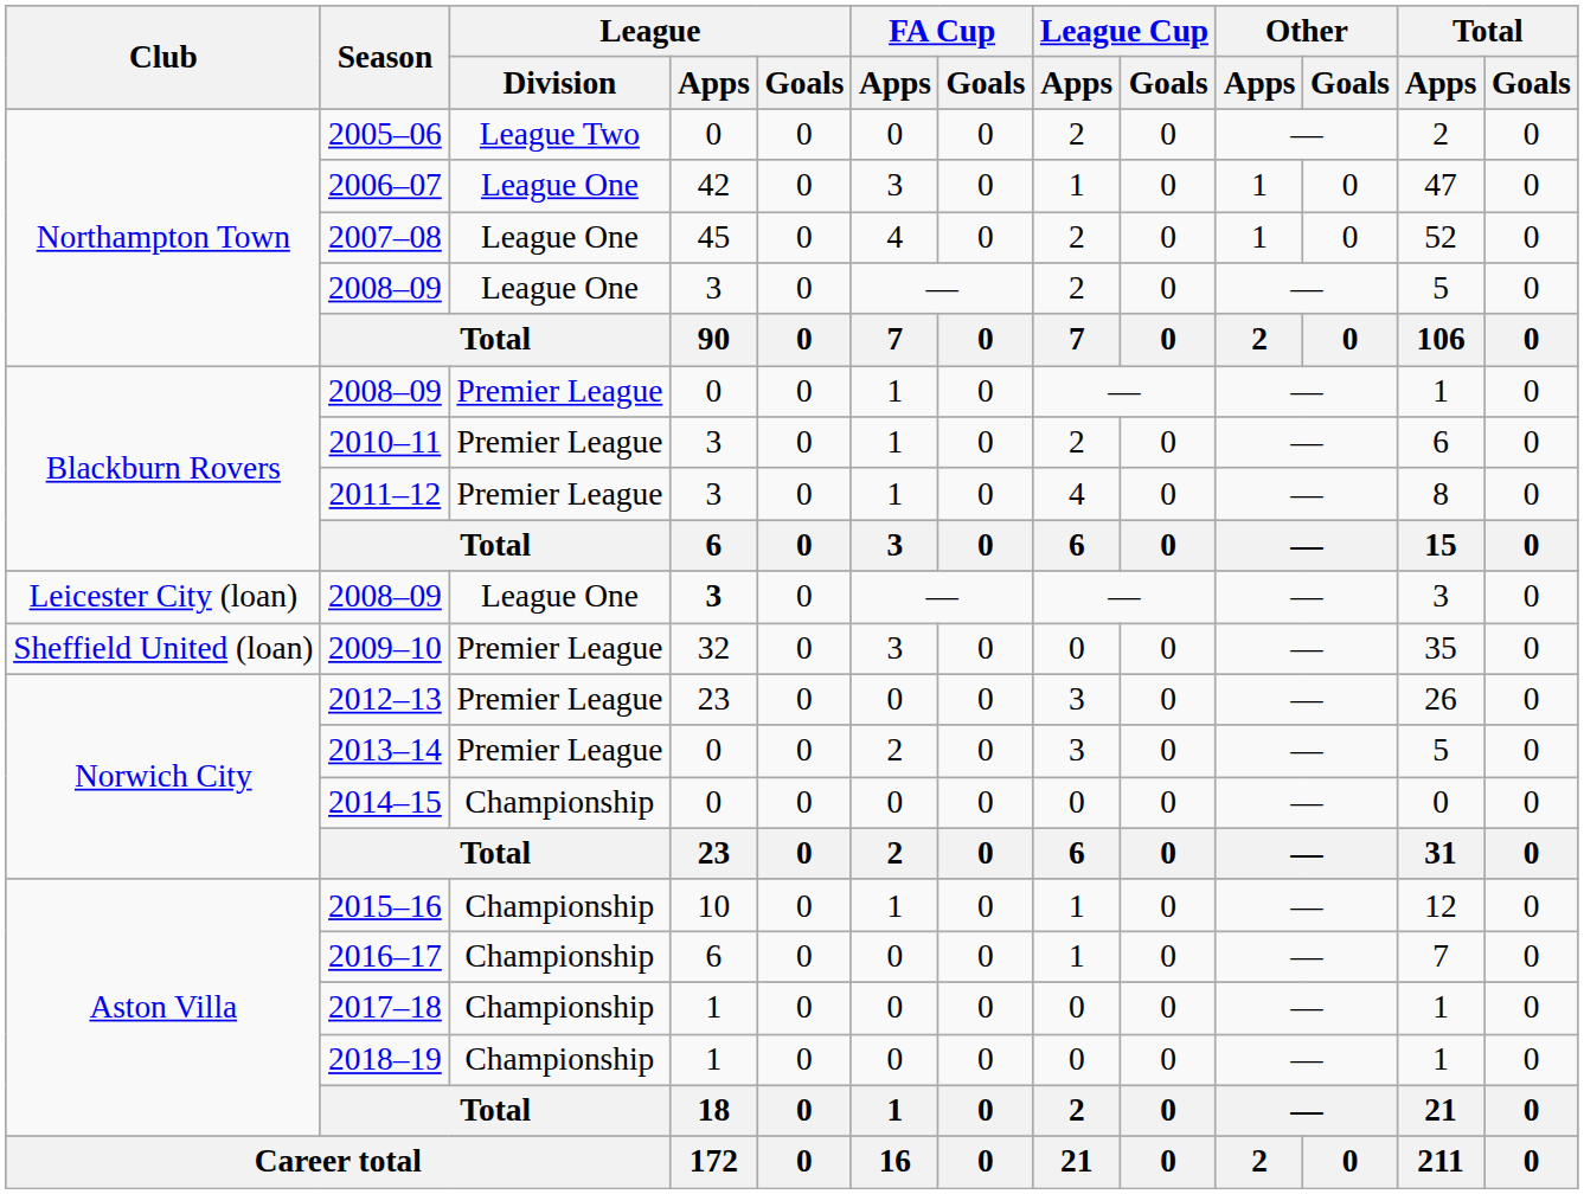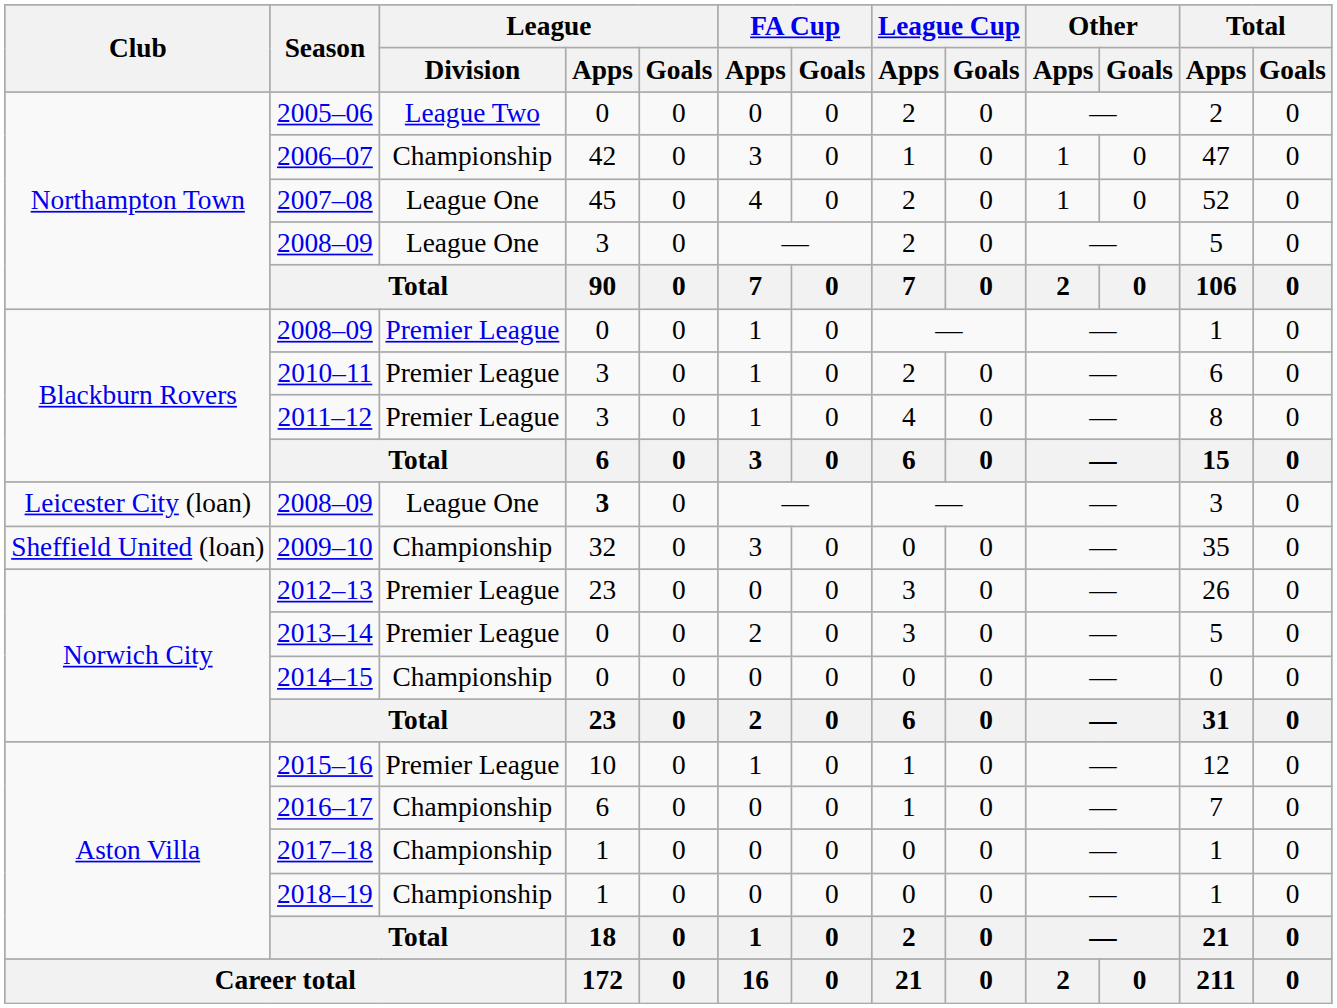 <table class="wikitable" style="text-align:center">
 <tr>
 <th rowspan="2">Club</th>
 <th rowspan="2">Season</th>
 <th colspan="3">League</th>
 <th colspan="2"><a href='#'>FA Cup</a></th>
 <th colspan="2"><a href='#'>League Cup</a></th>
 <th colspan="2">Other</th>
 <th colspan="2">Total</th>
 </tr>
 <tr>
 <th>Division</th>
 <th>Apps</th>
 <th>Goals</th>
 <th>Apps</th>
 <th>Goals</th>
 <th>Apps</th>
 <th>Goals</th>
 <th>Apps</th>
 <th>Goals</th>
 <th>Apps</th>
 <th>Goals</th>
 </tr>
 <tr>
 <td rowspan="5"><a href='#'>Northampton Town</a></td>
 <td><a href='#'>2005–06</a></td>
 <td><a href='#'>League Two</a></td>
 <td>0</td>
 <td>0</td>
 <td>0</td>
 <td>0</td>
 <td>2</td>
 <td>0</td>
 <td colspan="2">—</td>
 <td>2</td>
 <td>0</td>
 </tr>
 <tr>
 <td><a href='#'>2006–07</a></td>
-<td><a href='#'>League One</a></td>
+<td>Championship</td>
 <td>42</td>
 <td>0</td>
 <td>3</td>
 <td>0</td>
 <td>1</td>
 <td>0</td>
 <td>1</td>
 <td>0</td>
 <td>47</td>
 <td>0</td>
 </tr>
 <tr>
 <td><a href='#'>2007–08</a></td>
 <td>League One</td>
 <td>45</td>
 <td>0</td>
 <td>4</td>
 <td>0</td>
 <td>2</td>
 <td>0</td>
 <td>1</td>
 <td>0</td>
 <td>52</td>
 <td>0</td>
 </tr>
 <tr>
 <td><a href='#'>2008–09</a></td>
 <td>League One</td>
 <td>3</td>
 <td>0</td>
 <td colspan="2">—</td>
 <td>2</td>
 <td>0</td>
 <td colspan="2">—</td>
 <td>5</td>
 <td>0</td>
 </tr>
 <tr>
 <th colspan="2">Total</th>
 <th>90</th>
 <th>0</th>
 <th>7</th>
 <th>0</th>
 <th>7</th>
 <th>0</th>
 <th>2</th>
 <th>0</th>
 <th>106</th>
 <th>0</th>
 </tr>
 <tr>
 <td rowspan="4"><a href='#'>Blackburn Rovers</a></td>
 <td><a href='#'>2008–09</a></td>
 <td><a href='#'>Premier League</a></td>
 <td>0</td>
 <td>0</td>
 <td>1</td>
 <td>0</td>
 <td colspan="2">—</td>
 <td colspan="2">—</td>
 <td>1</td>
 <td>0</td>
 </tr>
 <tr>
 <td><a href='#'>2010–11</a></td>
 <td>Premier League</td>
 <td>3</td>
 <td>0</td>
 <td>1</td>
 <td>0</td>
 <td>2</td>
 <td>0</td>
 <td colspan="2">—</td>
 <td>6</td>
 <td>0</td>
 </tr>
 <tr>
 <td><a href='#'>2011–12</a></td>
 <td>Premier League</td>
 <td>3</td>
 <td>0</td>
 <td>1</td>
 <td>0</td>
 <td>4</td>
 <td>0</td>
 <td colspan="2">—</td>
 <td>8</td>
 <td>0</td>
 </tr>
 <tr>
 <th colspan="2">Total</th>
 <th>6</th>
 <th>0</th>
 <th>3</th>
 <th>0</th>
 <th>6</th>
 <th>0</th>
 <th colspan="2">—</th>
 <th>15</th>
 <th>0</th>
 </tr>
 <tr>
 <td><a href='#'>Leicester City</a> (loan)</td>
 <td><a href='#'>2008–09</a></td>
 <td>League One</td>
 <td><strong>3</strong></td>
 <td>0</td>
 <td colspan="2">—</td>
 <td colspan="2">—</td>
 <td colspan="2">—</td>
 <td>3</td>
 <td>0</td>
 </tr>
 <tr>
 <td><a href='#'>Sheffield United</a> (loan)</td>
 <td><a href='#'>2009–10</a></td>
-<td>Premier League</td>
+<td>Championship</td>
 <td>32</td>
 <td>0</td>
 <td>3</td>
 <td>0</td>
 <td>0</td>
 <td>0</td>
 <td colspan="2">—</td>
 <td>35</td>
 <td>0</td>
 </tr>
 <tr>
 <td rowspan="4"><a href='#'>Norwich City</a></td>
 <td><a href='#'>2012–13</a></td>
 <td>Premier League</td>
 <td>23</td>
 <td>0</td>
 <td>0</td>
 <td>0</td>
 <td>3</td>
 <td>0</td>
 <td colspan="2">—</td>
 <td>26</td>
 <td>0</td>
 </tr>
 <tr>
 <td><a href='#'>2013–14</a></td>
 <td>Premier League</td>
 <td>0</td>
 <td>0</td>
 <td>2</td>
 <td>0</td>
 <td>3</td>
 <td>0</td>
 <td colspan="2">—</td>
 <td>5</td>
 <td>0</td>
 </tr>
 <tr>
 <td><a href='#'>2014–15</a></td>
 <td>Championship</td>
 <td>0</td>
 <td>0</td>
 <td>0</td>
 <td>0</td>
 <td>0</td>
 <td>0</td>
 <td colspan="2">—</td>
 <td>0</td>
 <td>0</td>
 </tr>
 <tr>
 <th colspan="2">Total</th>
 <th>23</th>
 <th>0</th>
 <th>2</th>
 <th>0</th>
 <th>6</th>
 <th>0</th>
 <th colspan="2">—</th>
 <th>31</th>
 <th>0</th>
 </tr>
 <tr>
 <td rowspan="5"><a href='#'>Aston Villa</a></td>
 <td><a href='#'>2015–16</a></td>
-<td>Championship</td>
+<td>Premier League</td>
 <td>10</td>
 <td>0</td>
 <td>1</td>
 <td>0</td>
 <td>1</td>
 <td>0</td>
 <td colspan="2">—</td>
 <td>12</td>
 <td>0</td>
 </tr>
 <tr>
 <td><a href='#'>2016–17</a></td>
 <td>Championship</td>
 <td>6</td>
 <td>0</td>
 <td>0</td>
 <td>0</td>
 <td>1</td>
 <td>0</td>
 <td colspan="2">—</td>
 <td>7</td>
 <td>0</td>
 </tr>
 <tr>
 <td><a href='#'>2017–18</a></td>
 <td>Championship</td>
 <td>1</td>
 <td>0</td>
 <td>0</td>
 <td>0</td>
 <td>0</td>
 <td>0</td>
 <td colspan="2">—</td>
 <td>1</td>
 <td>0</td>
 </tr>
 <tr>
 <td><a href='#'>2018–19</a></td>
 <td>Championship</td>
 <td>1</td>
 <td>0</td>
 <td>0</td>
 <td>0</td>
 <td>0</td>
 <td>0</td>
 <td colspan="2">—</td>
 <td>1</td>
 <td>0</td>
 </tr>
 <tr>
 <th colspan="2">Total</th>
 <th>18</th>
 <th>0</th>
 <th>1</th>
 <th>0</th>
 <th>2</th>
 <th>0</th>
 <th colspan="2">—</th>
 <th>21</th>
 <th>0</th>
 </tr>
 <tr>
 <th colspan="3">Career total</th>
 <th>172</th>
 <th>0</th>
 <th>16</th>
 <th>0</th>
 <th>21</th>
 <th>0</th>
 <th>2</th>
 <th>0</th>
 <th>211</th>
 <th>0</th>
 </tr>
 </table>
